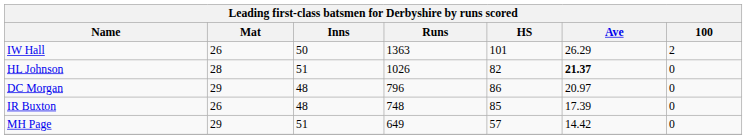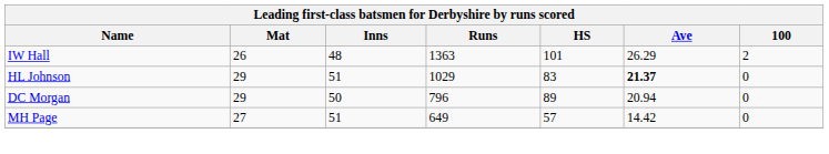 <table class="wikitable" width="80%">
 <tr bgcolor="#efefef">
 <th colspan=7>Leading first-class batsmen for Derbyshire by runs scored</th>
 </tr>
 <tr bgcolor="#efefef">
 <th>Name</th>
 <th>Mat</th>
 <th>Inns</th>
 <th>Runs</th>
 <th>HS</th>
 <th><a href='#'>Ave</a></th>
 <th>100</th>
 </tr>
 <tr>
 <td><a href='#'>IW Hall</a></td>
 <td>26</td>
-<td>50</td>
+<td>48</td>
 <td>1363</td>
 <td>101</td>
 <td>26.29</td>
 <td>2</td>
 </tr>
 <tr>
 <td><a href='#'>HL Johnson</a></td>
-<td>28</td>
+<td>29</td>
 <td>51</td>
-<td>1026</td>
-<td>82</td>
+<td>1029</td>
+<td>83</td>
 <td><strong>21.37</strong></td>
 <td>0</td>
 </tr>
 <tr>
 <td><a href='#'>DC Morgan</a></td>
 <td>29</td>
-<td>48</td>
+<td>50</td>
 <td>796</td>
-<td>86</td>
-<td>20.97</td>
-<td>0</td>
-</tr>
-<tr>
-<td><a href='#'>IR Buxton</a></td>
-<td>26</td>
-<td>48</td>
-<td>748</td>
-<td>85</td>
-<td>17.39</td>
+<td>89</td>
+<td>20.94</td>
 <td>0</td>
 </tr>
 <tr>
 <td><a href='#'>MH Page</a></td>
-<td>29</td>
+<td>27</td>
 <td>51</td>
 <td>649</td>
 <td>57</td>
 <td>14.42</td>
 <td>0</td>
 </tr>
 <tr>
 </tr>
 </table>
